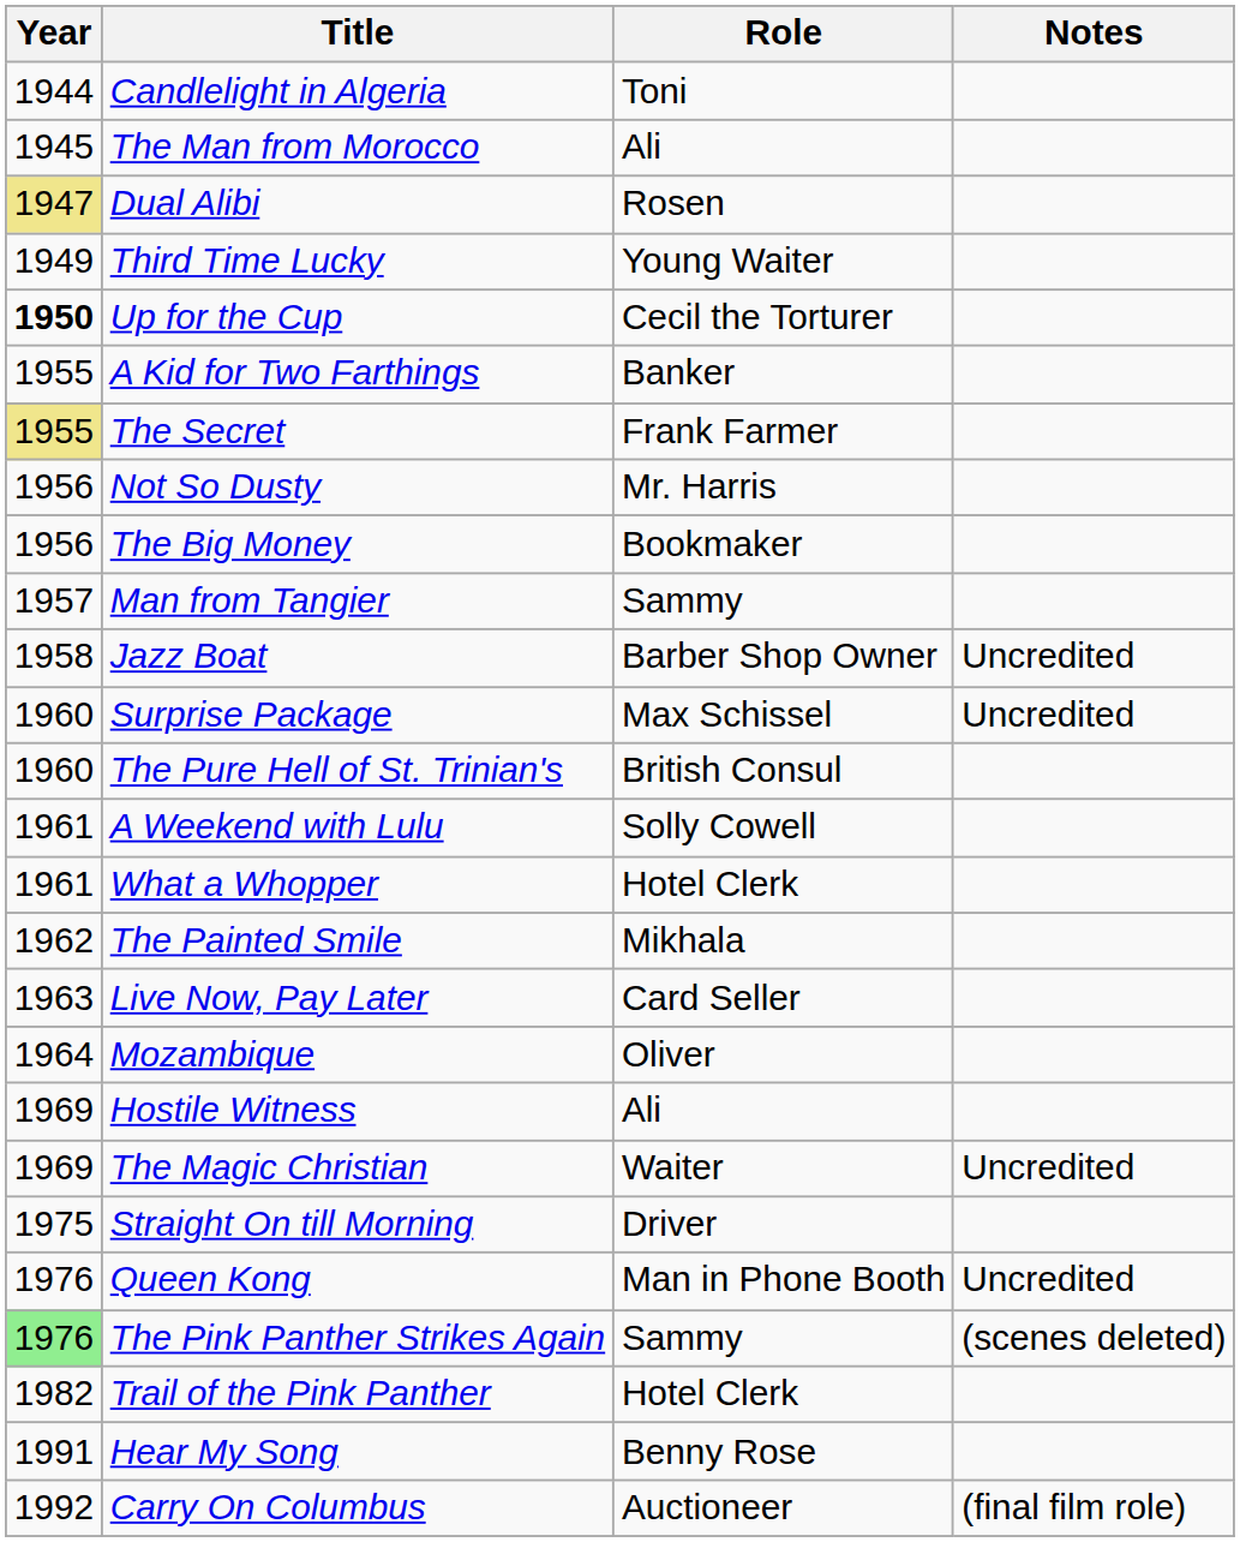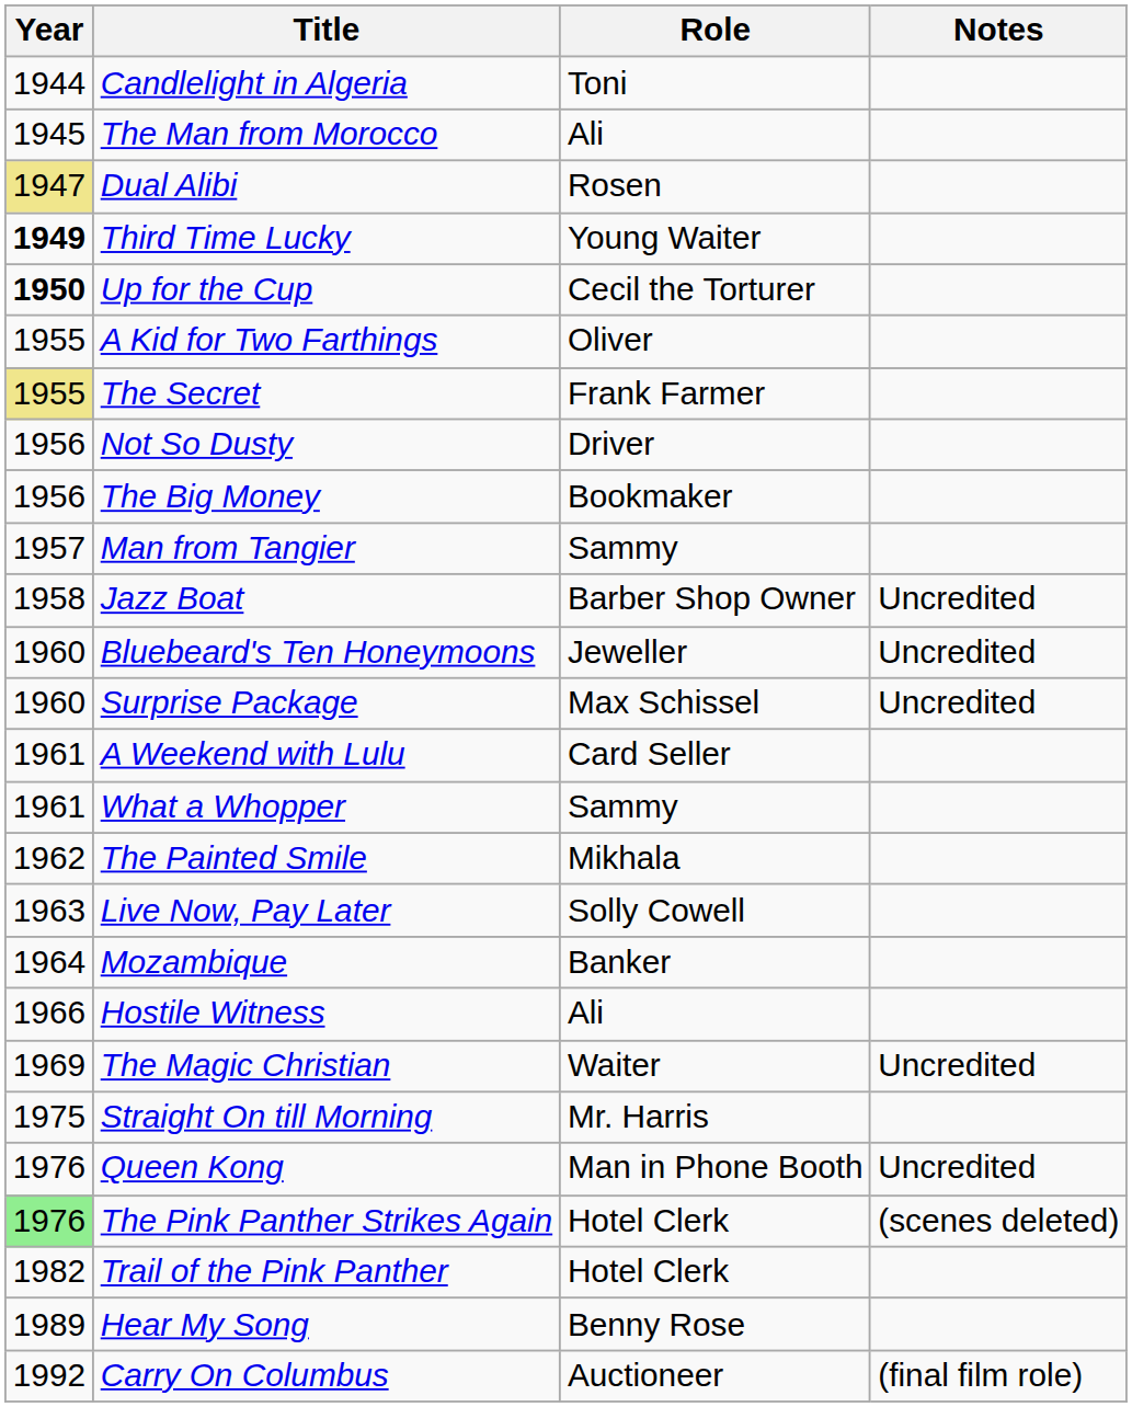 <table class="wikitable">
 <tr>
 <th>Year</th>
 <th>Title</th>
 <th>Role</th>
 <th>Notes</th>
 </tr>
 <tr>
 <td>1944</td>
 <td><em><a href='#'>Candlelight in Algeria</a></em></td>
 <td>Toni</td>
 <td></td>
 </tr>
 <tr>
 <td>1945</td>
 <td><em><a href='#'>The Man from Morocco</a></em></td>
 <td>Ali</td>
 <td></td>
 </tr>
 <tr>
 <td style="background: khaki;">1947</td>
 <td><em><a href='#'>Dual Alibi</a></em></td>
 <td>Rosen</td>
 <td></td>
 </tr>
 <tr>
-<td>1949</td>
+<td><strong>1949</strong></td>
 <td><em><a href='#'>Third Time Lucky</a></em></td>
 <td>Young Waiter</td>
 <td></td>
 </tr>
 <tr>
 <td><strong>1950</strong></td>
 <td><em><a href='#'>Up for the Cup</a></em></td>
 <td>Cecil the Torturer</td>
 <td></td>
 </tr>
 <tr>
 <td>1955</td>
 <td><em><a href='#'>A Kid for Two Farthings</a></em></td>
-<td>Banker</td>
+<td>Oliver</td>
 <td></td>
 </tr>
 <tr>
 <td style="background: khaki;">1955</td>
 <td><em><a href='#'>The Secret</a></em></td>
 <td>Frank Farmer</td>
 <td></td>
 </tr>
 <tr>
 <td>1956</td>
 <td><em><a href='#'>Not So Dusty</a></em></td>
-<td>Mr. Harris</td>
+<td>Driver</td>
 <td></td>
 </tr>
 <tr>
 <td>1956</td>
 <td><em><a href='#'>The Big Money</a></em></td>
 <td>Bookmaker</td>
 <td></td>
 </tr>
 <tr>
 <td>1957</td>
 <td><em><a href='#'>Man from Tangier</a></em></td>
 <td>Sammy</td>
 <td></td>
 </tr>
 <tr>
 <td>1958</td>
 <td><em><a href='#'>Jazz Boat</a></em></td>
 <td>Barber Shop Owner</td>
 <td>Uncredited</td>
 </tr>
 <tr>
 <td>1960</td>
+<td><em><a href='#'>Bluebeard's Ten Honeymoons</a></em></td>
+<td>Jeweller</td>
+<td>Uncredited</td>
+</tr>
+<tr>
+<td>1960</td>
 <td><em><a href='#'>Surprise Package</a></em></td>
 <td>Max Schissel</td>
 <td>Uncredited</td>
 </tr>
 <tr>
-<td>1960</td>
-<td><em><a href='#'>The Pure Hell of St. Trinian's</a></em></td>
-<td>British Consul</td>
-<td></td>
-</tr>
-<tr>
 <td>1961</td>
 <td><em><a href='#'>A Weekend with Lulu</a></em></td>
-<td>Solly Cowell</td>
+<td>Card Seller</td>
 <td></td>
 </tr>
 <tr>
 <td>1961</td>
 <td><em><a href='#'>What a Whopper</a></em></td>
-<td>Hotel Clerk</td>
+<td>Sammy</td>
 <td></td>
 </tr>
 <tr>
 <td>1962</td>
 <td><em><a href='#'>The Painted Smile</a></em></td>
 <td>Mikhala</td>
 <td></td>
 </tr>
 <tr>
 <td>1963</td>
 <td><em><a href='#'>Live Now, Pay Later</a></em></td>
-<td>Card Seller</td>
+<td>Solly Cowell</td>
 <td></td>
 </tr>
 <tr>
 <td>1964</td>
 <td><em><a href='#'>Mozambique</a></em></td>
-<td>Oliver</td>
+<td>Banker</td>
 <td></td>
 </tr>
 <tr>
-<td>1969</td>
+<td>1966</td>
 <td><em><a href='#'>Hostile Witness</a></em></td>
 <td>Ali</td>
 <td></td>
 </tr>
 <tr>
 <td>1969</td>
 <td><em><a href='#'>The Magic Christian</a></em></td>
 <td>Waiter</td>
 <td>Uncredited</td>
 </tr>
 <tr>
 <td>1975</td>
 <td><em><a href='#'>Straight On till Morning</a></em></td>
-<td>Driver</td>
+<td>Mr. Harris</td>
 <td></td>
 </tr>
 <tr>
 <td>1976</td>
 <td><em><a href='#'>Queen Kong</a></em></td>
 <td>Man in Phone Booth</td>
 <td>Uncredited</td>
 </tr>
 <tr>
 <td style="background: lightgreen;">1976</td>
 <td><em><a href='#'>The Pink Panther Strikes Again</a></em></td>
-<td>Sammy</td>
+<td>Hotel Clerk</td>
 <td>(scenes deleted)</td>
 </tr>
 <tr>
 <td>1982</td>
 <td><em><a href='#'>Trail of the Pink Panther</a></em></td>
 <td>Hotel Clerk</td>
 <td></td>
 </tr>
 <tr>
-<td>1991</td>
+<td>1989</td>
 <td><em><a href='#'>Hear My Song</a></em></td>
 <td>Benny Rose</td>
 <td></td>
 </tr>
 <tr>
 <td>1992</td>
 <td><em><a href='#'>Carry On Columbus</a></em></td>
 <td>Auctioneer</td>
 <td>(final film role)</td>
 </tr>
 </table>
